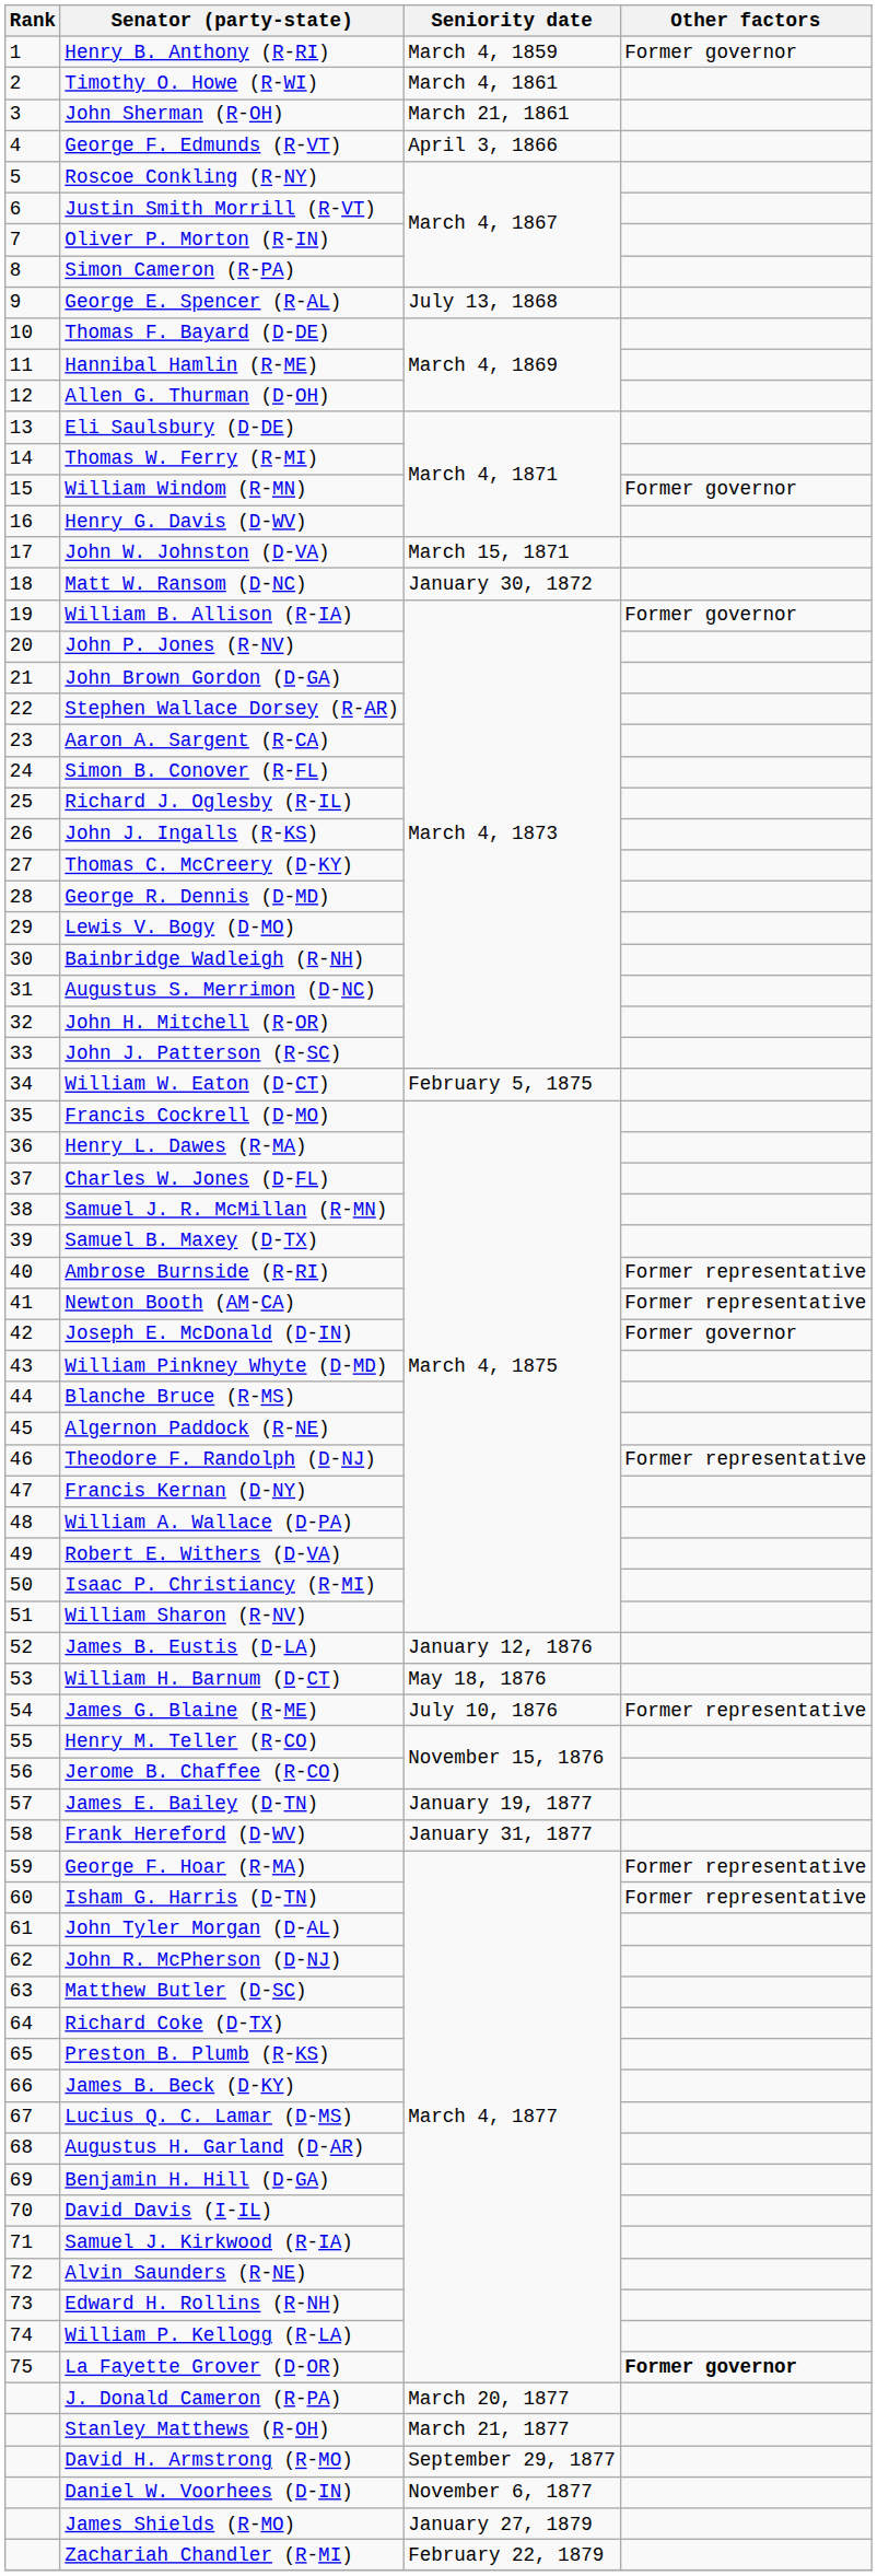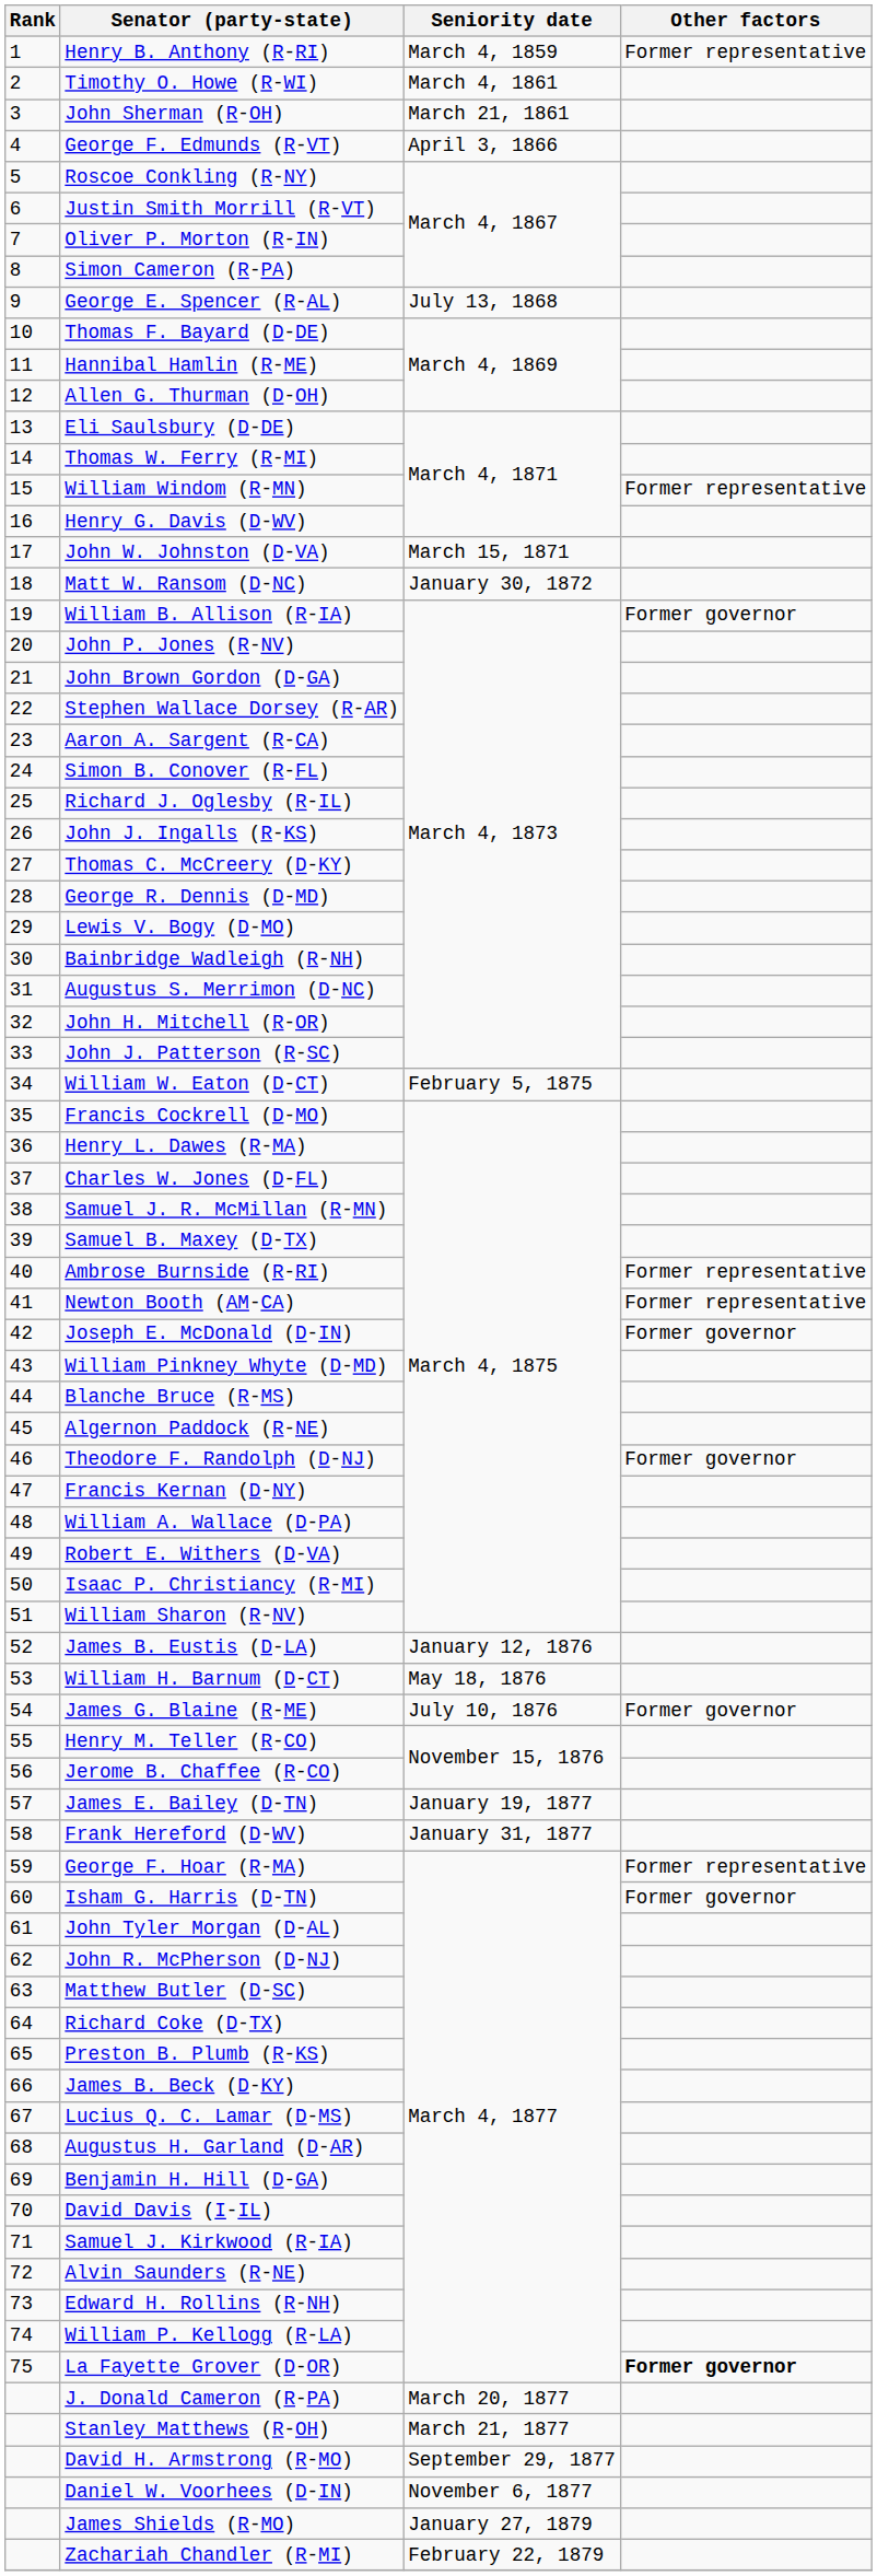 <table class=wikitable>
 <tr>
 <th>Rank</th>
 <th>Senator (party-state)</th>
 <th>Seniority date</th>
 <th>Other factors</th>
 </tr>
 <tr>
 <td>1</td>
 <td><a href='#'>Henry B. Anthony</a> (<a href='#'>R</a>-<a href='#'>RI</a>)</td>
 <td>March 4, 1859</td>
-<td>Former governor</td>
+<td>Former representative</td>
 </tr>
 <tr>
 <td>2</td>
 <td><a href='#'>Timothy O. Howe</a> (<a href='#'>R</a>-<a href='#'>WI</a>)</td>
 <td>March 4, 1861</td>
 <td></td>
 </tr>
 <tr>
 <td>3</td>
 <td><a href='#'>John Sherman</a> (<a href='#'>R</a>-<a href='#'>OH</a>)</td>
 <td>March 21, 1861</td>
 <td></td>
 </tr>
 <tr>
 <td>4</td>
 <td><a href='#'>George F. Edmunds</a> (<a href='#'>R</a>-<a href='#'>VT</a>)</td>
 <td>April 3, 1866</td>
 <td></td>
 </tr>
 <tr>
 <td>5</td>
 <td><a href='#'>Roscoe Conkling</a> (<a href='#'>R</a>-<a href='#'>NY</a>)</td>
 <td rowspan=4>March 4, 1867</td>
 <td></td>
 </tr>
 <tr>
 <td>6</td>
 <td><a href='#'>Justin Smith Morrill</a> (<a href='#'>R</a>-<a href='#'>VT</a>)</td>
 <td></td>
 </tr>
 <tr>
 <td>7</td>
 <td><a href='#'>Oliver P. Morton</a> (<a href='#'>R</a>-<a href='#'>IN</a>)</td>
 <td></td>
 </tr>
 <tr>
 <td>8</td>
 <td><a href='#'>Simon Cameron</a> (<a href='#'>R</a>-<a href='#'>PA</a>)</td>
 <td></td>
 </tr>
 <tr>
 <td>9</td>
 <td><a href='#'>George E. Spencer</a> (<a href='#'>R</a>-<a href='#'>AL</a>)</td>
 <td>July 13, 1868</td>
 <td></td>
 </tr>
 <tr>
 <td>10</td>
 <td><a href='#'>Thomas F. Bayard</a> (<a href='#'>D</a>-<a href='#'>DE</a>)</td>
 <td rowspan=3>March 4, 1869</td>
 <td></td>
 </tr>
 <tr>
 <td>11</td>
 <td><a href='#'>Hannibal Hamlin</a> (<a href='#'>R</a>-<a href='#'>ME</a>)</td>
 <td></td>
 </tr>
 <tr>
 <td>12</td>
 <td><a href='#'>Allen G. Thurman</a> (<a href='#'>D</a>-<a href='#'>OH</a>)</td>
 <td></td>
 </tr>
 <tr>
 <td>13</td>
 <td><a href='#'>Eli Saulsbury</a> (<a href='#'>D</a>-<a href='#'>DE</a>)</td>
 <td rowspan=4>March 4, 1871</td>
 <td></td>
 </tr>
 <tr>
 <td>14</td>
 <td><a href='#'>Thomas W. Ferry</a> (<a href='#'>R</a>-<a href='#'>MI</a>)</td>
 <td></td>
 </tr>
 <tr>
 <td>15</td>
 <td><a href='#'>William Windom</a> (<a href='#'>R</a>-<a href='#'>MN</a>)</td>
-<td>Former governor</td>
+<td>Former representative</td>
 </tr>
 <tr>
 <td>16</td>
 <td><a href='#'>Henry G. Davis</a> (<a href='#'>D</a>-<a href='#'>WV</a>)</td>
 <td></td>
 </tr>
 <tr>
 <td>17</td>
 <td><a href='#'>John W. Johnston</a> (<a href='#'>D</a>-<a href='#'>VA</a>)</td>
 <td>March 15, 1871</td>
 <td></td>
 </tr>
 <tr>
 <td>18</td>
 <td><a href='#'>Matt W. Ransom</a> (<a href='#'>D</a>-<a href='#'>NC</a>)</td>
 <td>January 30, 1872</td>
 <td></td>
 </tr>
 <tr>
 <td>19</td>
 <td><a href='#'>William B. Allison</a> (<a href='#'>R</a>-<a href='#'>IA</a>)</td>
 <td rowspan=15>March 4, 1873</td>
 <td>Former governor</td>
 </tr>
 <tr>
 <td>20</td>
 <td><a href='#'>John P. Jones</a> (<a href='#'>R</a>-<a href='#'>NV</a>)</td>
 <td></td>
 </tr>
 <tr>
 <td>21</td>
 <td><a href='#'>John Brown Gordon</a> (<a href='#'>D</a>-<a href='#'>GA</a>)</td>
 <td></td>
 </tr>
 <tr>
 <td>22</td>
 <td><a href='#'>Stephen Wallace Dorsey</a> (<a href='#'>R</a>-<a href='#'>AR</a>)</td>
 <td></td>
 </tr>
 <tr>
 <td>23</td>
 <td><a href='#'>Aaron A. Sargent</a> (<a href='#'>R</a>-<a href='#'>CA</a>)</td>
 <td></td>
 </tr>
 <tr>
 <td>24</td>
 <td><a href='#'>Simon B. Conover</a> (<a href='#'>R</a>-<a href='#'>FL</a>)</td>
 <td></td>
 </tr>
 <tr>
 <td>25</td>
 <td><a href='#'>Richard J. Oglesby</a> (<a href='#'>R</a>-<a href='#'>IL</a>)</td>
 <td></td>
 </tr>
 <tr>
 <td>26</td>
 <td><a href='#'>John J. Ingalls</a> (<a href='#'>R</a>-<a href='#'>KS</a>)</td>
 <td></td>
 </tr>
 <tr>
 <td>27</td>
 <td><a href='#'>Thomas C. McCreery</a> (<a href='#'>D</a>-<a href='#'>KY</a>)</td>
 <td></td>
 </tr>
 <tr>
 <td>28</td>
 <td><a href='#'>George R. Dennis</a> (<a href='#'>D</a>-<a href='#'>MD</a>)</td>
 <td></td>
 </tr>
 <tr>
 <td>29</td>
 <td><a href='#'>Lewis V. Bogy</a> (<a href='#'>D</a>-<a href='#'>MO</a>)</td>
 <td></td>
 </tr>
 <tr>
 <td>30</td>
 <td><a href='#'>Bainbridge Wadleigh</a> (<a href='#'>R</a>-<a href='#'>NH</a>)</td>
 <td></td>
 </tr>
 <tr>
 <td>31</td>
 <td><a href='#'>Augustus S. Merrimon</a> (<a href='#'>D</a>-<a href='#'>NC</a>)</td>
 <td></td>
 </tr>
 <tr>
 <td>32</td>
 <td><a href='#'>John H. Mitchell</a> (<a href='#'>R</a>-<a href='#'>OR</a>)</td>
 <td></td>
 </tr>
 <tr>
 <td>33</td>
 <td><a href='#'>John J. Patterson</a> (<a href='#'>R</a>-<a href='#'>SC</a>)</td>
 <td></td>
 </tr>
 <tr>
 <td>34</td>
 <td><a href='#'>William W. Eaton</a> (<a href='#'>D</a>-<a href='#'>CT</a>)</td>
 <td>February 5, 1875</td>
 <td></td>
 </tr>
 <tr>
 <td>35</td>
 <td><a href='#'>Francis Cockrell</a> (<a href='#'>D</a>-<a href='#'>MO</a>)</td>
 <td rowspan=17>March 4, 1875</td>
 <td></td>
 </tr>
 <tr>
 <td>36</td>
 <td><a href='#'>Henry L. Dawes</a> (<a href='#'>R</a>-<a href='#'>MA</a>)</td>
 <td></td>
 </tr>
 <tr>
 <td>37</td>
 <td><a href='#'>Charles W. Jones</a> (<a href='#'>D</a>-<a href='#'>FL</a>)</td>
 <td></td>
 </tr>
 <tr>
 <td>38</td>
 <td><a href='#'>Samuel J. R. McMillan</a> (<a href='#'>R</a>-<a href='#'>MN</a>)</td>
 <td></td>
 </tr>
 <tr>
 <td>39</td>
 <td><a href='#'>Samuel B. Maxey</a> (<a href='#'>D</a>-<a href='#'>TX</a>)</td>
 <td></td>
 </tr>
 <tr>
 <td>40</td>
 <td><a href='#'>Ambrose Burnside</a> (<a href='#'>R</a>-<a href='#'>RI</a>)</td>
 <td>Former representative</td>
 </tr>
 <tr>
 <td>41</td>
 <td><a href='#'>Newton Booth</a> (<a href='#'>AM</a>-<a href='#'>CA</a>)</td>
 <td>Former representative</td>
 </tr>
 <tr>
 <td>42</td>
 <td><a href='#'>Joseph E. McDonald</a> (<a href='#'>D</a>-<a href='#'>IN</a>)</td>
 <td>Former governor</td>
 </tr>
 <tr>
 <td>43</td>
 <td><a href='#'>William Pinkney Whyte</a> (<a href='#'>D</a>-<a href='#'>MD</a>)</td>
 <td></td>
 </tr>
 <tr>
 <td>44</td>
 <td><a href='#'>Blanche Bruce</a> (<a href='#'>R</a>-<a href='#'>MS</a>)</td>
 <td></td>
 </tr>
 <tr>
 <td>45</td>
 <td><a href='#'>Algernon Paddock</a> (<a href='#'>R</a>-<a href='#'>NE</a>)</td>
 <td></td>
 </tr>
 <tr>
 <td>46</td>
 <td><a href='#'>Theodore F. Randolph</a> (<a href='#'>D</a>-<a href='#'>NJ</a>)</td>
-<td>Former representative</td>
+<td>Former governor</td>
 </tr>
 <tr>
 <td>47</td>
 <td><a href='#'>Francis Kernan</a> (<a href='#'>D</a>-<a href='#'>NY</a>)</td>
 <td></td>
 </tr>
 <tr>
 <td>48</td>
 <td><a href='#'>William A. Wallace</a> (<a href='#'>D</a>-<a href='#'>PA</a>)</td>
 <td></td>
 </tr>
 <tr>
 <td>49</td>
 <td><a href='#'>Robert E. Withers</a> (<a href='#'>D</a>-<a href='#'>VA</a>)</td>
 <td></td>
 </tr>
 <tr>
 <td>50</td>
 <td><a href='#'>Isaac P. Christiancy</a> (<a href='#'>R</a>-<a href='#'>MI</a>)</td>
 <td></td>
 </tr>
 <tr>
 <td>51</td>
 <td><a href='#'>William Sharon</a> (<a href='#'>R</a>-<a href='#'>NV</a>)</td>
 <td></td>
 </tr>
 <tr>
 <td>52</td>
 <td><a href='#'>James B. Eustis</a> (<a href='#'>D</a>-<a href='#'>LA</a>)</td>
 <td>January 12, 1876</td>
 <td></td>
 </tr>
 <tr>
 <td>53</td>
 <td><a href='#'>William H. Barnum</a> (<a href='#'>D</a>-<a href='#'>CT</a>)</td>
 <td>May 18, 1876</td>
 <td></td>
 </tr>
 <tr>
 <td>54</td>
 <td><a href='#'>James G. Blaine</a> (<a href='#'>R</a>-<a href='#'>ME</a>)</td>
 <td>July 10, 1876</td>
-<td>Former representative</td>
+<td>Former governor</td>
 </tr>
 <tr>
 <td>55</td>
 <td><a href='#'>Henry M. Teller</a> (<a href='#'>R</a>-<a href='#'>CO</a>)</td>
 <td rowspan=2>November 15, 1876</td>
 <td></td>
 </tr>
 <tr>
 <td>56</td>
 <td><a href='#'>Jerome B. Chaffee</a> (<a href='#'>R</a>-<a href='#'>CO</a>)</td>
 <td></td>
 </tr>
 <tr>
 <td>57</td>
 <td><a href='#'>James E. Bailey</a> (<a href='#'>D</a>-<a href='#'>TN</a>)</td>
 <td>January 19, 1877</td>
 <td></td>
 </tr>
 <tr>
 <td>58</td>
 <td><a href='#'>Frank Hereford</a> (<a href='#'>D</a>-<a href='#'>WV</a>)</td>
 <td>January 31, 1877</td>
 <td></td>
 </tr>
 <tr>
 <td>59</td>
 <td><a href='#'>George F. Hoar</a> (<a href='#'>R</a>-<a href='#'>MA</a>)</td>
 <td rowspan=17>March 4, 1877</td>
 <td>Former representative</td>
 </tr>
 <tr>
 <td>60</td>
 <td><a href='#'>Isham G. Harris</a> (<a href='#'>D</a>-<a href='#'>TN</a>)</td>
-<td>Former representative</td>
+<td>Former governor</td>
 </tr>
 <tr>
 <td>61</td>
 <td><a href='#'>John Tyler Morgan</a> (<a href='#'>D</a>-<a href='#'>AL</a>)</td>
 <td></td>
 </tr>
 <tr>
 <td>62</td>
 <td><a href='#'>John R. McPherson</a> (<a href='#'>D</a>-<a href='#'>NJ</a>)</td>
 <td></td>
 </tr>
 <tr>
 <td>63</td>
 <td><a href='#'>Matthew Butler</a> (<a href='#'>D</a>-<a href='#'>SC</a>)</td>
 <td></td>
 </tr>
 <tr>
 <td>64</td>
 <td><a href='#'>Richard Coke</a> (<a href='#'>D</a>-<a href='#'>TX</a>)</td>
 <td></td>
 </tr>
 <tr>
 <td>65</td>
 <td><a href='#'>Preston B. Plumb</a> (<a href='#'>R</a>-<a href='#'>KS</a>)</td>
 <td></td>
 </tr>
 <tr>
 <td>66</td>
 <td><a href='#'>James B. Beck</a> (<a href='#'>D</a>-<a href='#'>KY</a>)</td>
 <td></td>
 </tr>
 <tr>
 <td>67</td>
 <td><a href='#'>Lucius Q. C. Lamar</a> (<a href='#'>D</a>-<a href='#'>MS</a>)</td>
 <td></td>
 </tr>
 <tr>
 <td>68</td>
 <td><a href='#'>Augustus H. Garland</a> (<a href='#'>D</a>-<a href='#'>AR</a>)</td>
 <td></td>
 </tr>
 <tr>
 <td>69</td>
 <td><a href='#'>Benjamin H. Hill</a> (<a href='#'>D</a>-<a href='#'>GA</a>)</td>
 <td></td>
 </tr>
 <tr>
 <td>70</td>
 <td><a href='#'>David Davis</a> (<a href='#'>I</a>-<a href='#'>IL</a>)</td>
 <td></td>
 </tr>
 <tr>
 <td>71</td>
 <td><a href='#'>Samuel J. Kirkwood</a> (<a href='#'>R</a>-<a href='#'>IA</a>)</td>
 <td></td>
 </tr>
 <tr>
 <td>72</td>
 <td><a href='#'>Alvin Saunders</a> (<a href='#'>R</a>-<a href='#'>NE</a>)</td>
 <td></td>
 </tr>
 <tr>
 <td>73</td>
 <td><a href='#'>Edward H. Rollins</a> (<a href='#'>R</a>-<a href='#'>NH</a>)</td>
 <td></td>
 </tr>
 <tr>
 <td>74</td>
 <td><a href='#'>William P. Kellogg</a> (<a href='#'>R</a>-<a href='#'>LA</a>)</td>
 <td></td>
 </tr>
 <tr>
 <td>75</td>
 <td><a href='#'>La Fayette Grover</a> (<a href='#'>D</a>-<a href='#'>OR</a>)</td>
 <td><strong>Former governor</strong></td>
 </tr>
 <tr>
 <td></td>
 <td><a href='#'>J. Donald Cameron</a> (<a href='#'>R</a>-<a href='#'>PA</a>)</td>
 <td>March 20, 1877</td>
 <td></td>
 </tr>
 <tr>
 <td></td>
 <td><a href='#'>Stanley Matthews</a> (<a href='#'>R</a>-<a href='#'>OH</a>)</td>
 <td>March 21, 1877</td>
 <td></td>
 </tr>
 <tr>
 <td></td>
 <td><a href='#'>David H. Armstrong</a> (<a href='#'>R</a>-<a href='#'>MO</a>)</td>
 <td>September 29, 1877</td>
 <td></td>
 </tr>
 <tr>
 <td></td>
 <td><a href='#'>Daniel W. Voorhees</a> (<a href='#'>D</a>-<a href='#'>IN</a>)</td>
 <td>November 6, 1877</td>
 <td></td>
 </tr>
 <tr>
 <td></td>
 <td><a href='#'>James Shields</a> (<a href='#'>R</a>-<a href='#'>MO</a>)</td>
 <td>January 27, 1879</td>
 <td></td>
 </tr>
 <tr>
 <td></td>
 <td><a href='#'>Zachariah Chandler</a> (<a href='#'>R</a>-<a href='#'>MI</a>)</td>
 <td>February 22, 1879</td>
 <td></td>
 </tr>
 <tr>
 </tr>
 </table>
